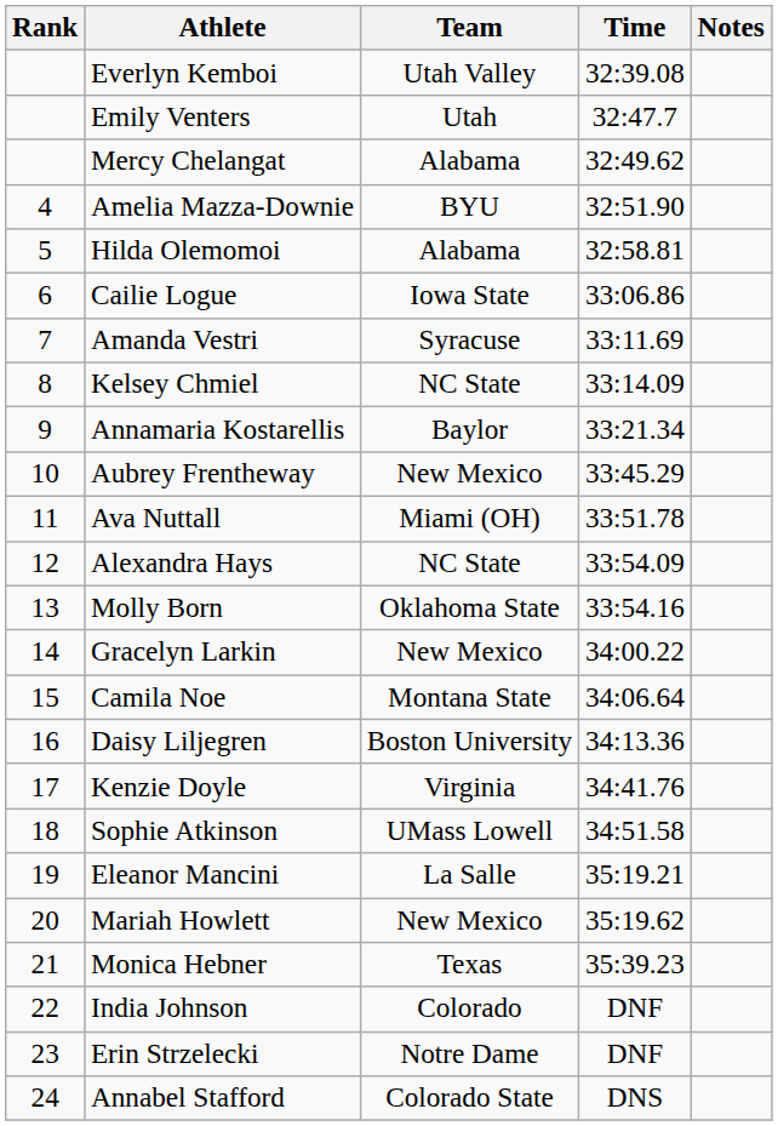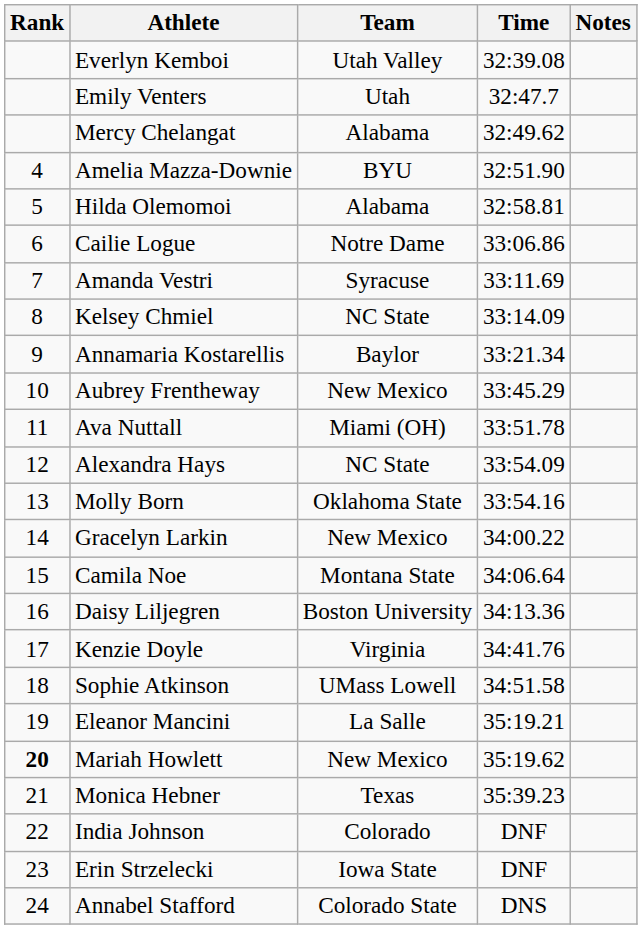 <table class="wikitable sortable" style="text-align:center">
 <tr>
 <th>Rank</th>
 <th>Athlete</th>
 <th>Team</th>
 <th>Time</th>
 <th>Notes</th>
 </tr>
 <tr>
 <td></td>
 <td align=left> Everlyn Kemboi</td>
 <td>Utah Valley</td>
 <td>32:39.08</td>
 <td></td>
 </tr>
 <tr>
 <td></td>
 <td align=left> Emily Venters</td>
 <td>Utah</td>
 <td>32:47.7</td>
 <td></td>
 </tr>
 <tr>
 <td></td>
 <td align=left> Mercy Chelangat</td>
 <td>Alabama</td>
 <td>32:49.62</td>
 <td></td>
 </tr>
 <tr>
 <td>4</td>
 <td align=left> Amelia Mazza-Downie</td>
 <td>BYU</td>
 <td>32:51.90</td>
 <td></td>
 </tr>
 <tr>
 <td>5</td>
 <td align=left> Hilda Olemomoi</td>
 <td>Alabama</td>
 <td>32:58.81</td>
 <td></td>
 </tr>
 <tr>
 <td>6</td>
 <td align=left> Cailie Logue</td>
-<td>Iowa State</td>
+<td>Notre Dame</td>
 <td>33:06.86</td>
 <td></td>
 </tr>
 <tr>
 <td>7</td>
 <td align=left> Amanda Vestri</td>
 <td>Syracuse</td>
 <td>33:11.69</td>
 <td></td>
 </tr>
 <tr>
 <td>8</td>
 <td align=left> Kelsey Chmiel</td>
 <td>NC State</td>
 <td>33:14.09</td>
 <td></td>
 </tr>
 <tr>
 <td>9</td>
 <td align=left> Annamaria Kostarellis</td>
 <td>Baylor</td>
 <td>33:21.34</td>
 <td></td>
 </tr>
 <tr>
 <td>10</td>
 <td align=left> Aubrey Frentheway</td>
 <td>New Mexico</td>
 <td>33:45.29</td>
 <td></td>
 </tr>
 <tr>
 <td>11</td>
 <td align=left> Ava Nuttall</td>
 <td>Miami (OH)</td>
 <td>33:51.78</td>
 <td></td>
 </tr>
 <tr>
 <td>12</td>
 <td align=left> Alexandra Hays</td>
 <td>NC State</td>
 <td>33:54.09</td>
 <td></td>
 </tr>
 <tr>
 <td>13</td>
 <td align=left> Molly Born</td>
 <td>Oklahoma State</td>
 <td>33:54.16</td>
 <td></td>
 </tr>
 <tr>
 <td>14</td>
 <td align=left> Gracelyn Larkin</td>
 <td>New Mexico</td>
 <td>34:00.22</td>
 <td></td>
 </tr>
 <tr>
 <td>15</td>
 <td align=left> Camila Noe</td>
 <td>Montana State</td>
 <td>34:06.64</td>
 <td></td>
 </tr>
 <tr>
 <td>16</td>
 <td align=left> Daisy Liljegren</td>
 <td>Boston University</td>
 <td>34:13.36</td>
 <td></td>
 </tr>
 <tr>
 <td>17</td>
 <td align=left> Kenzie Doyle</td>
 <td>Virginia</td>
 <td>34:41.76</td>
 <td></td>
 </tr>
 <tr>
 <td>18</td>
 <td align=left> Sophie Atkinson</td>
 <td>UMass Lowell</td>
 <td>34:51.58</td>
 <td></td>
 </tr>
 <tr>
 <td>19</td>
 <td align=left> Eleanor Mancini</td>
 <td>La Salle</td>
 <td>35:19.21</td>
 <td></td>
 </tr>
 <tr>
-<td>20</td>
+<td><strong>20</strong></td>
 <td align=left> Mariah Howlett</td>
 <td>New Mexico</td>
 <td>35:19.62</td>
 <td></td>
 </tr>
 <tr>
 <td>21</td>
 <td align=left> Monica Hebner</td>
 <td>Texas</td>
 <td>35:39.23</td>
 <td></td>
 </tr>
 <tr>
 <td>22</td>
 <td align=left> India Johnson</td>
 <td>Colorado</td>
 <td>DNF</td>
 <td></td>
 </tr>
 <tr>
 <td>23</td>
 <td align=left> Erin Strzelecki</td>
-<td>Notre Dame</td>
+<td>Iowa State</td>
 <td>DNF</td>
 <td></td>
 </tr>
 <tr>
 <td>24</td>
 <td align=left> Annabel Stafford</td>
 <td>Colorado State</td>
 <td>DNS</td>
 <td></td>
 </tr>
 </table>
